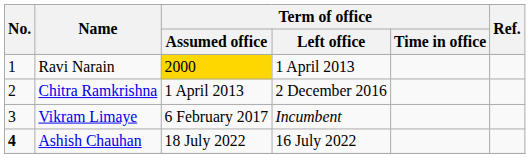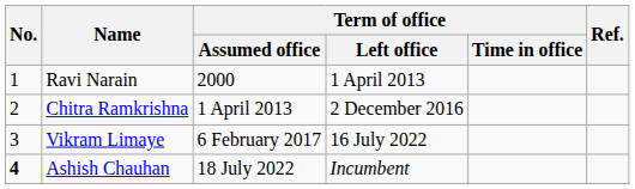 <table class="wikitable sortable">
 <tr>
 <th rowspan="2">No.</th>
 <th rowspan="2">Name</th>
 <th colspan="3">Term of office</th>
 <th rowspan="2">Ref.</th>
 </tr>
 <tr>
 <th>Assumed office</th>
 <th>Left office</th>
 <th>Time in office</th>
 </tr>
 <tr>
 <td>1</td>
 <td>Ravi Narain</td>
-<td style="background: gold;">2000</td>
+<td>2000</td>
 <td>1 April 2013</td>
 <td></td>
 <td></td>
 </tr>
 <tr>
 <td>2</td>
 <td><a href='#'>Chitra Ramkrishna</a></td>
 <td>1 April 2013</td>
 <td>2 December 2016</td>
 <td></td>
 <td></td>
 </tr>
 <tr>
 <td>3</td>
 <td><a href='#'>Vikram Limaye</a></td>
 <td>6 February 2017</td>
-<td><em>Incumbent</em></td>
+<td>16 July 2022</td>
 <td></td>
 <td></td>
 </tr>
 <tr>
 <td><strong>4</strong></td>
 <td><a href='#'>Ashish Chauhan</a></td>
 <td>18 July 2022</td>
-<td>16 July 2022</td>
+<td><em>Incumbent</em></td>
 <td></td>
 <td></td>
 </tr>
 <tr>
 </tr>
 </table>
